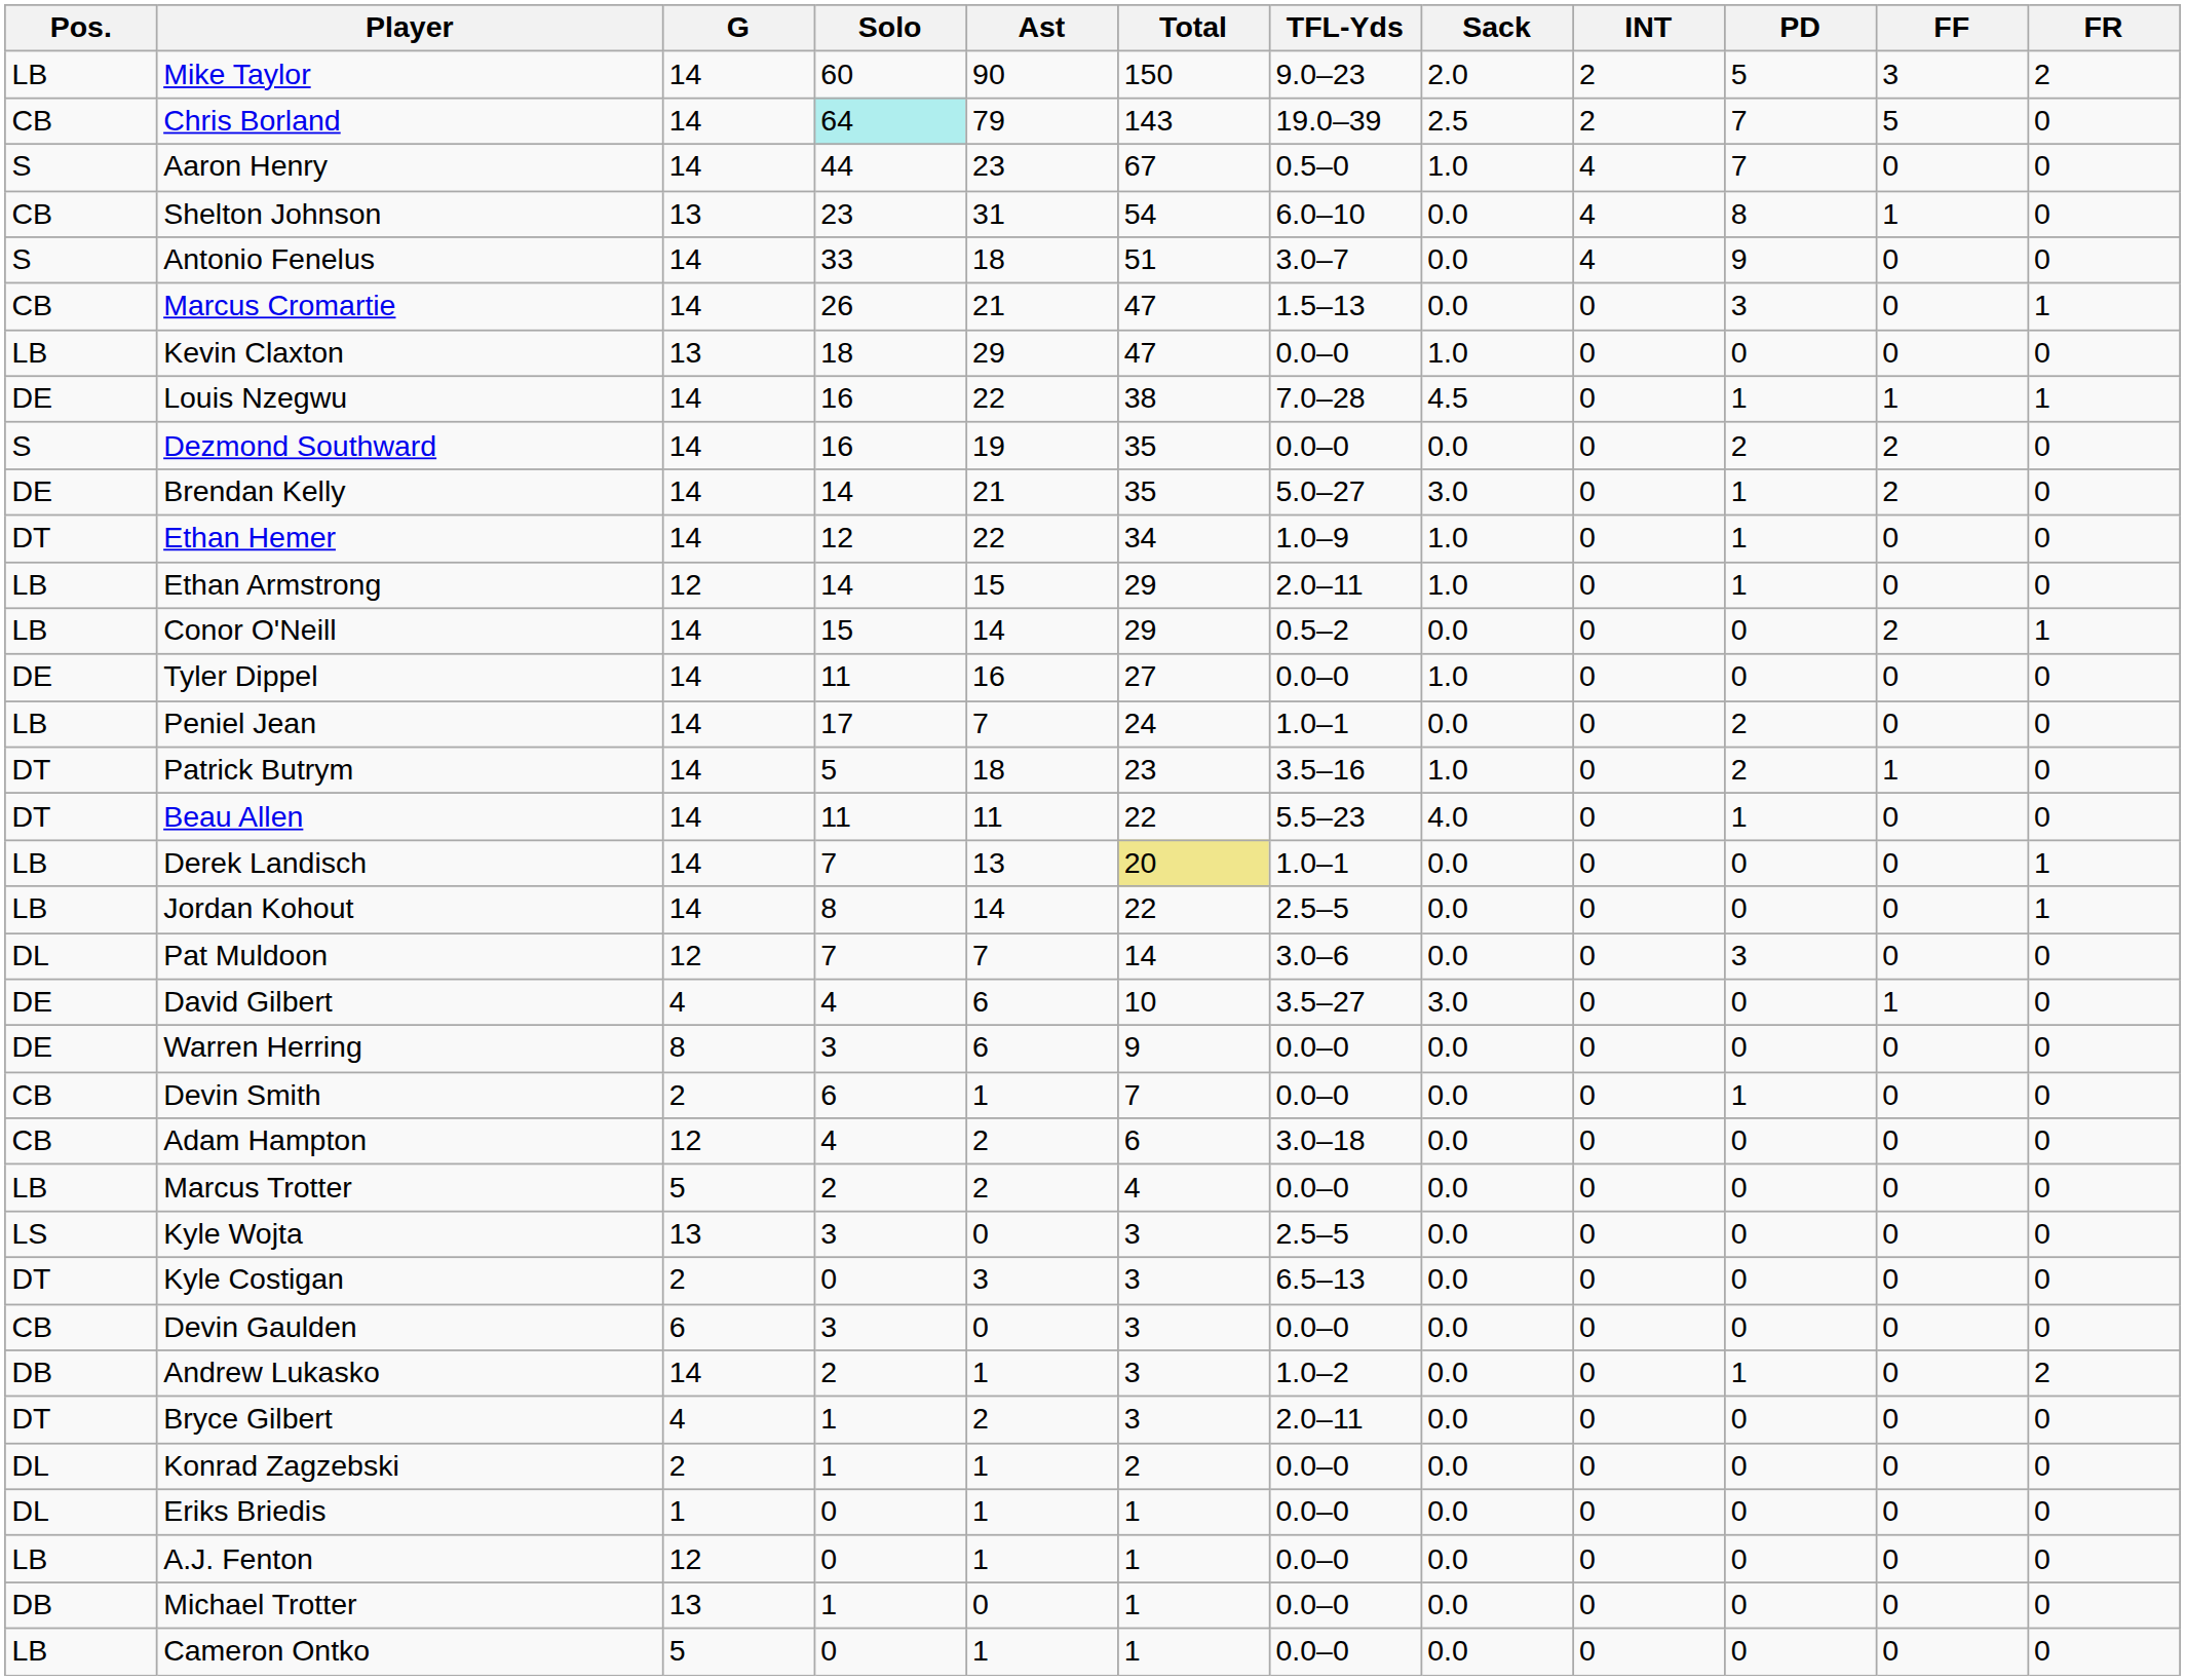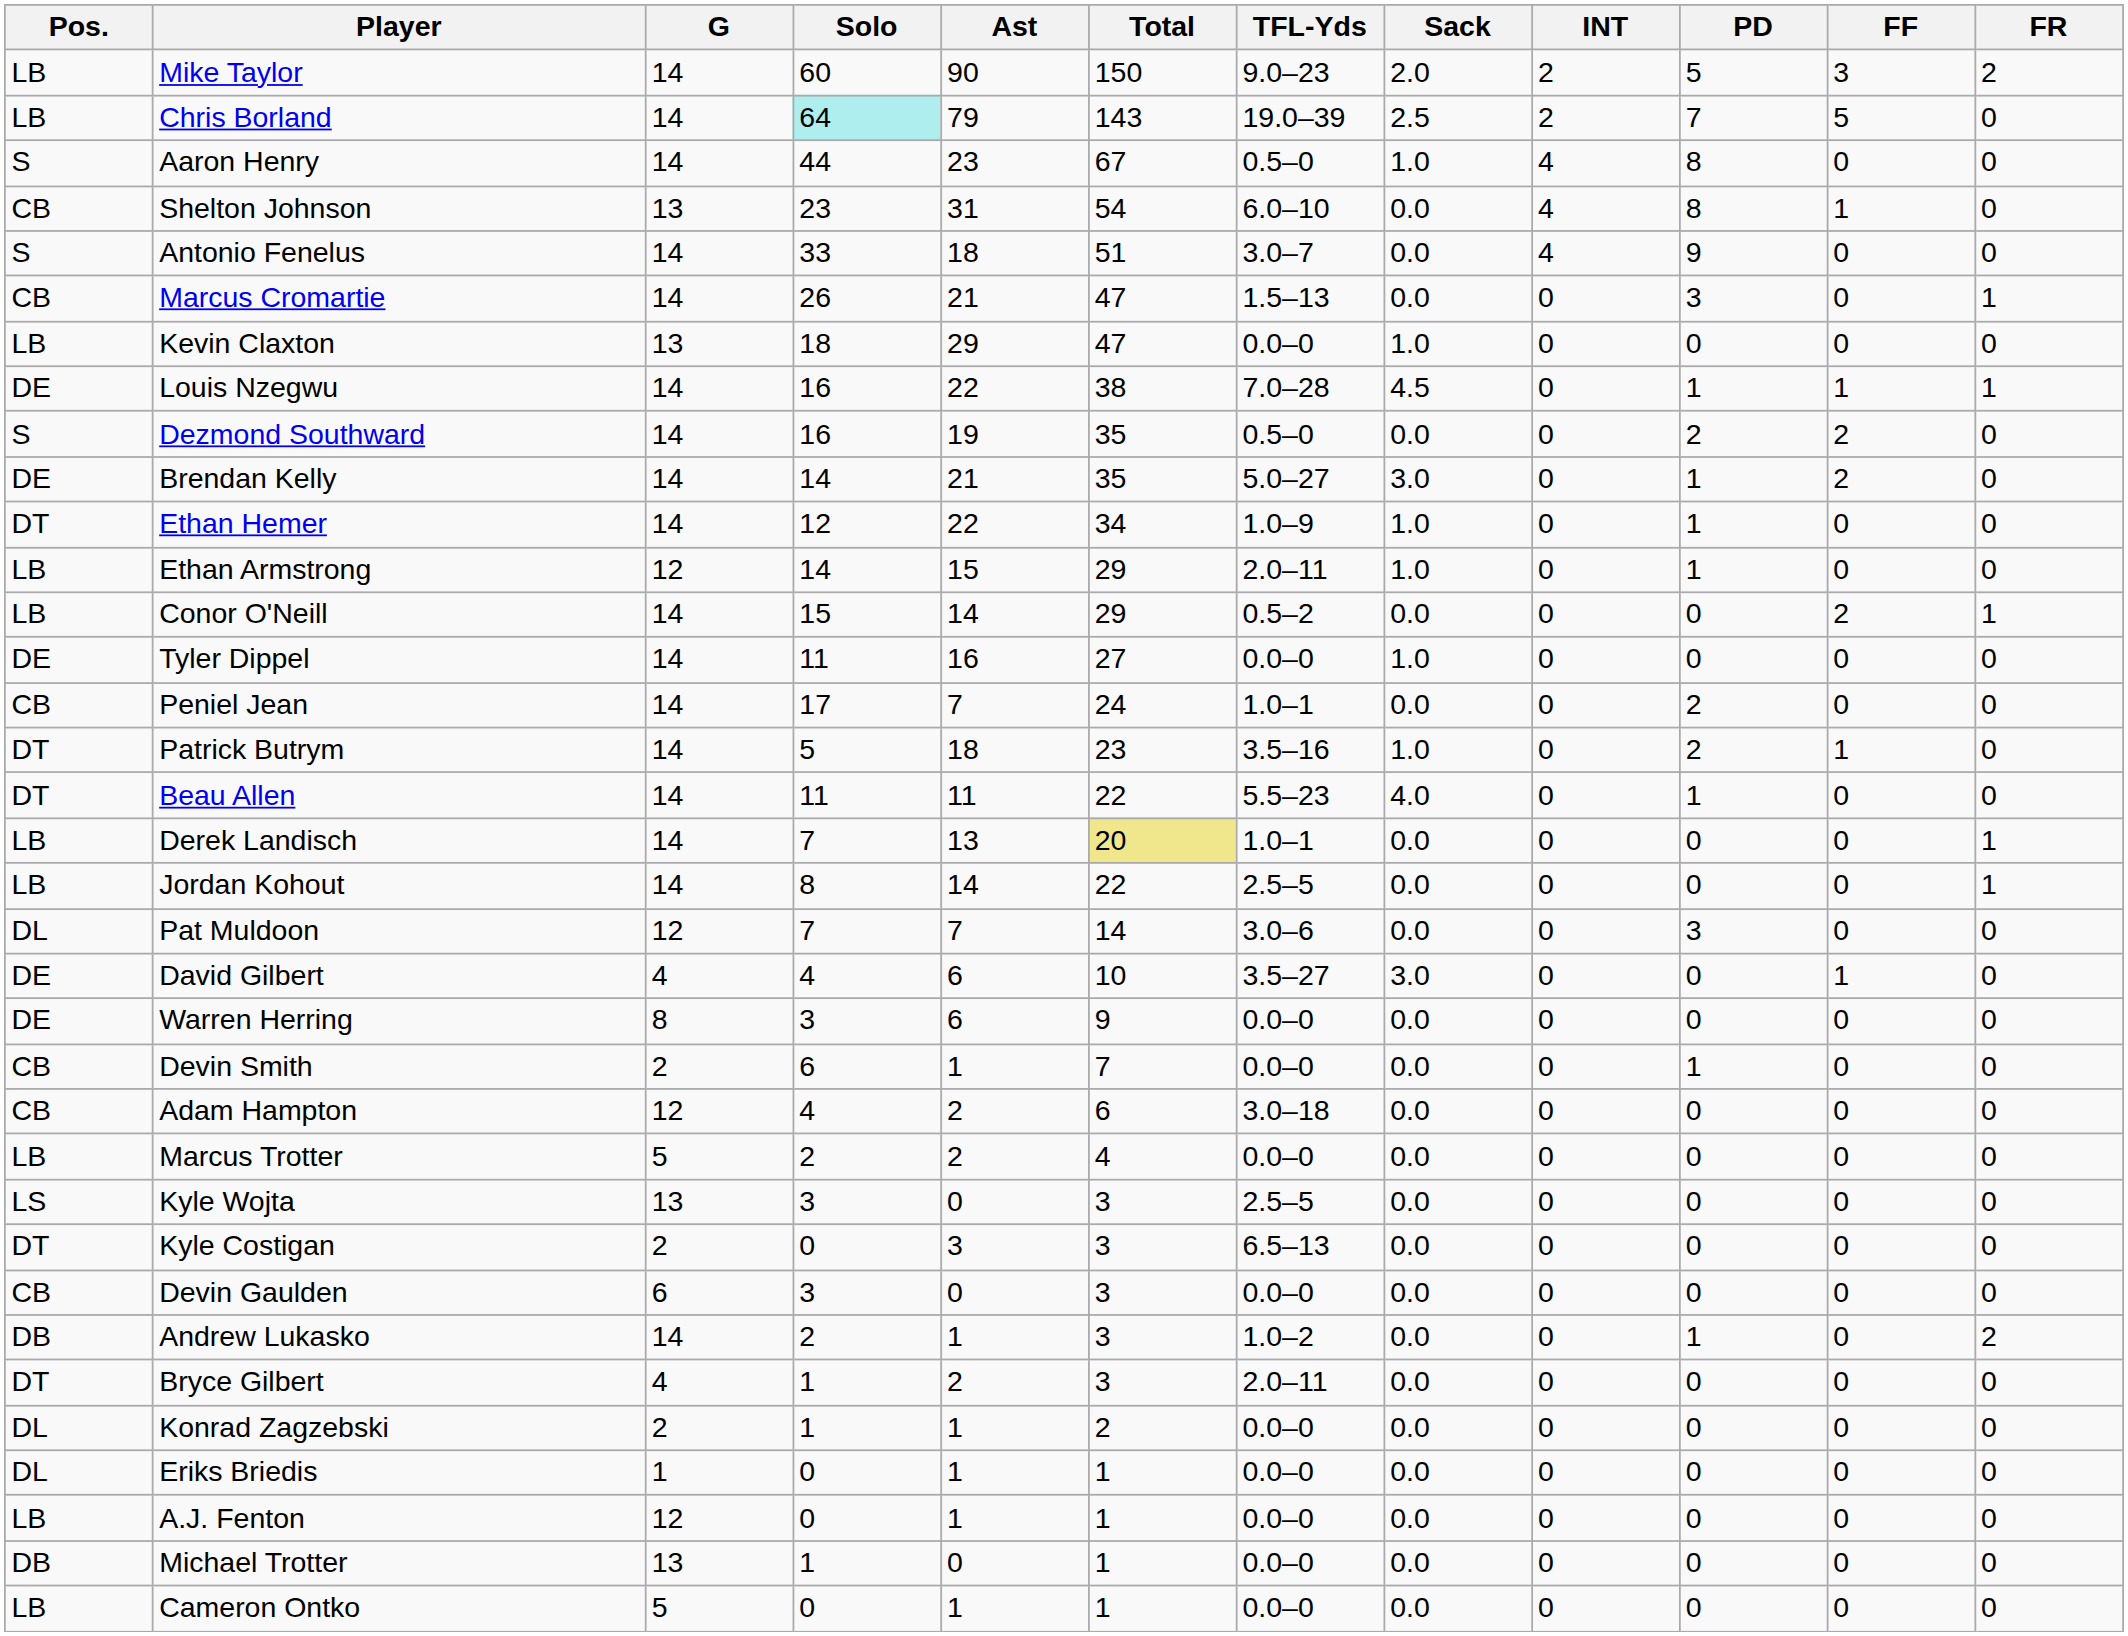 <table class="wikitable sortable">
 <tr>
 <th bgcolor="#DDDDFF" width="6%">Pos.</th>
 <th bgcolor="#DDDDFF" width="20%">Player</th>
 <th bgcolor="#DDDDFF" width="6%">G</th>
 <th bgcolor="#DDDDFF" width="6%">Solo</th>
 <th bgcolor="#DDDDFF" width="6%">Ast</th>
 <th bgcolor="#DDDDFF" width="6%">Total</th>
 <th bgcolor="#DDDDFF" width="6%">TFL-Yds</th>
 <th bgcolor="#DDDDFF" width="6%">Sack</th>
 <th bgcolor="#DDDDFF" width="6%">INT</th>
 <th bgcolor="#DDDDFF" width="6%">PD</th>
 <th bgcolor="#DDDDFF" width="6%">FF</th>
 <th bgcolor="#DDDDFF" width="6%">FR</th>
 </tr>
 <tr>
 <td>LB</td>
 <td><a href='#'>Mike Taylor</a></td>
 <td>14</td>
 <td>60</td>
 <td>90</td>
 <td>150</td>
 <td>9.0–23</td>
 <td>2.0</td>
 <td>2</td>
 <td>5</td>
 <td>3</td>
 <td>2</td>
 </tr>
 <tr>
-<td>CB</td>
+<td>LB</td>
 <td><a href='#'>Chris Borland</a></td>
 <td>14</td>
 <td style="background: paleturquoise;">64</td>
 <td>79</td>
 <td>143</td>
 <td>19.0–39</td>
 <td>2.5</td>
 <td>2</td>
 <td>7</td>
 <td>5</td>
 <td>0</td>
 </tr>
 <tr>
 <td>S</td>
 <td>Aaron Henry</td>
 <td>14</td>
 <td>44</td>
 <td>23</td>
 <td>67</td>
 <td>0.5–0</td>
 <td>1.0</td>
 <td>4</td>
-<td>7</td>
+<td>8</td>
 <td>0</td>
 <td>0</td>
 </tr>
 <tr>
 <td>CB</td>
 <td>Shelton Johnson</td>
 <td>13</td>
 <td>23</td>
 <td>31</td>
 <td>54</td>
 <td>6.0–10</td>
 <td>0.0</td>
 <td>4</td>
 <td>8</td>
 <td>1</td>
 <td>0</td>
 </tr>
 <tr>
 <td>S</td>
 <td>Antonio Fenelus</td>
 <td>14</td>
 <td>33</td>
 <td>18</td>
 <td>51</td>
 <td>3.0–7</td>
 <td>0.0</td>
 <td>4</td>
 <td>9</td>
 <td>0</td>
 <td>0</td>
 </tr>
 <tr>
 <td>CB</td>
 <td><a href='#'>Marcus Cromartie</a></td>
 <td>14</td>
 <td>26</td>
 <td>21</td>
 <td>47</td>
 <td>1.5–13</td>
 <td>0.0</td>
 <td>0</td>
 <td>3</td>
 <td>0</td>
 <td>1</td>
 </tr>
 <tr>
 <td>LB</td>
 <td>Kevin Claxton</td>
 <td>13</td>
 <td>18</td>
 <td>29</td>
 <td>47</td>
 <td>0.0–0</td>
 <td>1.0</td>
 <td>0</td>
 <td>0</td>
 <td>0</td>
 <td>0</td>
 </tr>
 <tr>
 <td>DE</td>
 <td>Louis Nzegwu</td>
 <td>14</td>
 <td>16</td>
 <td>22</td>
 <td>38</td>
 <td>7.0–28</td>
 <td>4.5</td>
 <td>0</td>
 <td>1</td>
 <td>1</td>
 <td>1</td>
 </tr>
 <tr>
 <td>S</td>
 <td><a href='#'>Dezmond Southward</a></td>
 <td>14</td>
 <td>16</td>
 <td>19</td>
 <td>35</td>
-<td>0.0–0</td>
+<td>0.5–0</td>
 <td>0.0</td>
 <td>0</td>
 <td>2</td>
 <td>2</td>
 <td>0</td>
 </tr>
 <tr>
 <td>DE</td>
 <td>Brendan Kelly</td>
 <td>14</td>
 <td>14</td>
 <td>21</td>
 <td>35</td>
 <td>5.0–27</td>
 <td>3.0</td>
 <td>0</td>
 <td>1</td>
 <td>2</td>
 <td>0</td>
 </tr>
 <tr>
 <td>DT</td>
 <td><a href='#'>Ethan Hemer</a></td>
 <td>14</td>
 <td>12</td>
 <td>22</td>
 <td>34</td>
 <td>1.0–9</td>
 <td>1.0</td>
 <td>0</td>
 <td>1</td>
 <td>0</td>
 <td>0</td>
 </tr>
 <tr>
 <td>LB</td>
 <td>Ethan Armstrong</td>
 <td>12</td>
 <td>14</td>
 <td>15</td>
 <td>29</td>
 <td>2.0–11</td>
 <td>1.0</td>
 <td>0</td>
 <td>1</td>
 <td>0</td>
 <td>0</td>
 </tr>
 <tr>
 <td>LB</td>
 <td>Conor O'Neill</td>
 <td>14</td>
 <td>15</td>
 <td>14</td>
 <td>29</td>
 <td>0.5–2</td>
 <td>0.0</td>
 <td>0</td>
 <td>0</td>
 <td>2</td>
 <td>1</td>
 </tr>
 <tr>
 <td>DE</td>
 <td>Tyler Dippel</td>
 <td>14</td>
 <td>11</td>
 <td>16</td>
 <td>27</td>
 <td>0.0–0</td>
 <td>1.0</td>
 <td>0</td>
 <td>0</td>
 <td>0</td>
 <td>0</td>
 </tr>
 <tr>
-<td>LB</td>
+<td>CB</td>
 <td>Peniel Jean</td>
 <td>14</td>
 <td>17</td>
 <td>7</td>
 <td>24</td>
 <td>1.0–1</td>
 <td>0.0</td>
 <td>0</td>
 <td>2</td>
 <td>0</td>
 <td>0</td>
 </tr>
 <tr>
 <td>DT</td>
 <td>Patrick Butrym</td>
 <td>14</td>
 <td>5</td>
 <td>18</td>
 <td>23</td>
 <td>3.5–16</td>
 <td>1.0</td>
 <td>0</td>
 <td>2</td>
 <td>1</td>
 <td>0</td>
 </tr>
 <tr>
 <td>DT</td>
 <td><a href='#'>Beau Allen</a></td>
 <td>14</td>
 <td>11</td>
 <td>11</td>
 <td>22</td>
 <td>5.5–23</td>
 <td>4.0</td>
 <td>0</td>
 <td>1</td>
 <td>0</td>
 <td>0</td>
 </tr>
 <tr>
 <td>LB</td>
 <td>Derek Landisch</td>
 <td>14</td>
 <td>7</td>
 <td>13</td>
 <td style="background: khaki;">20</td>
 <td>1.0–1</td>
 <td>0.0</td>
 <td>0</td>
 <td>0</td>
 <td>0</td>
 <td>1</td>
 </tr>
 <tr>
 <td>LB</td>
 <td>Jordan Kohout</td>
 <td>14</td>
 <td>8</td>
 <td>14</td>
 <td>22</td>
 <td>2.5–5</td>
 <td>0.0</td>
 <td>0</td>
 <td>0</td>
 <td>0</td>
 <td>1</td>
 </tr>
 <tr>
 <td>DL</td>
 <td>Pat Muldoon</td>
 <td>12</td>
 <td>7</td>
 <td>7</td>
 <td>14</td>
 <td>3.0–6</td>
 <td>0.0</td>
 <td>0</td>
 <td>3</td>
 <td>0</td>
 <td>0</td>
 </tr>
 <tr>
 <td>DE</td>
 <td>David Gilbert</td>
 <td>4</td>
 <td>4</td>
 <td>6</td>
 <td>10</td>
 <td>3.5–27</td>
 <td>3.0</td>
 <td>0</td>
 <td>0</td>
 <td>1</td>
 <td>0</td>
 </tr>
 <tr>
 <td>DE</td>
 <td>Warren Herring</td>
 <td>8</td>
 <td>3</td>
 <td>6</td>
 <td>9</td>
 <td>0.0–0</td>
 <td>0.0</td>
 <td>0</td>
 <td>0</td>
 <td>0</td>
 <td>0</td>
 </tr>
 <tr>
 <td>CB</td>
 <td>Devin Smith</td>
 <td>2</td>
 <td>6</td>
 <td>1</td>
 <td>7</td>
 <td>0.0–0</td>
 <td>0.0</td>
 <td>0</td>
 <td>1</td>
 <td>0</td>
 <td>0</td>
 </tr>
 <tr>
 <td>CB</td>
 <td>Adam Hampton</td>
 <td>12</td>
 <td>4</td>
 <td>2</td>
 <td>6</td>
 <td>3.0–18</td>
 <td>0.0</td>
 <td>0</td>
 <td>0</td>
 <td>0</td>
 <td>0</td>
 </tr>
 <tr>
 <td>LB</td>
 <td>Marcus Trotter</td>
 <td>5</td>
 <td>2</td>
 <td>2</td>
 <td>4</td>
 <td>0.0–0</td>
 <td>0.0</td>
 <td>0</td>
 <td>0</td>
 <td>0</td>
 <td>0</td>
 </tr>
 <tr>
 <td>LS</td>
 <td>Kyle Wojta</td>
 <td>13</td>
 <td>3</td>
 <td>0</td>
 <td>3</td>
 <td>2.5–5</td>
 <td>0.0</td>
 <td>0</td>
 <td>0</td>
 <td>0</td>
 <td>0</td>
 </tr>
 <tr>
 <td>DT</td>
 <td>Kyle Costigan</td>
 <td>2</td>
 <td>0</td>
 <td>3</td>
 <td>3</td>
 <td>6.5–13</td>
 <td>0.0</td>
 <td>0</td>
 <td>0</td>
 <td>0</td>
 <td>0</td>
 </tr>
 <tr>
 <td>CB</td>
 <td>Devin Gaulden</td>
 <td>6</td>
 <td>3</td>
 <td>0</td>
 <td>3</td>
 <td>0.0–0</td>
 <td>0.0</td>
 <td>0</td>
 <td>0</td>
 <td>0</td>
 <td>0</td>
 </tr>
 <tr>
 <td>DB</td>
 <td>Andrew Lukasko</td>
 <td>14</td>
 <td>2</td>
 <td>1</td>
 <td>3</td>
 <td>1.0–2</td>
 <td>0.0</td>
 <td>0</td>
 <td>1</td>
 <td>0</td>
 <td>2</td>
 </tr>
 <tr>
 <td>DT</td>
 <td>Bryce Gilbert</td>
 <td>4</td>
 <td>1</td>
 <td>2</td>
 <td>3</td>
 <td>2.0–11</td>
 <td>0.0</td>
 <td>0</td>
 <td>0</td>
 <td>0</td>
 <td>0</td>
 </tr>
 <tr>
 <td>DL</td>
 <td>Konrad Zagzebski</td>
 <td>2</td>
 <td>1</td>
 <td>1</td>
 <td>2</td>
 <td>0.0–0</td>
 <td>0.0</td>
 <td>0</td>
 <td>0</td>
 <td>0</td>
 <td>0</td>
 </tr>
 <tr>
 <td>DL</td>
 <td>Eriks Briedis</td>
 <td>1</td>
 <td>0</td>
 <td>1</td>
 <td>1</td>
 <td>0.0–0</td>
 <td>0.0</td>
 <td>0</td>
 <td>0</td>
 <td>0</td>
 <td>0</td>
 </tr>
 <tr>
 <td>LB</td>
 <td>A.J. Fenton</td>
 <td>12</td>
 <td>0</td>
 <td>1</td>
 <td>1</td>
 <td>0.0–0</td>
 <td>0.0</td>
 <td>0</td>
 <td>0</td>
 <td>0</td>
 <td>0</td>
 </tr>
 <tr>
 <td>DB</td>
 <td>Michael Trotter</td>
 <td>13</td>
 <td>1</td>
 <td>0</td>
 <td>1</td>
 <td>0.0–0</td>
 <td>0.0</td>
 <td>0</td>
 <td>0</td>
 <td>0</td>
 <td>0</td>
 </tr>
 <tr>
 <td>LB</td>
 <td>Cameron Ontko</td>
 <td>5</td>
 <td>0</td>
 <td>1</td>
 <td>1</td>
 <td>0.0–0</td>
 <td>0.0</td>
 <td>0</td>
 <td>0</td>
 <td>0</td>
 <td>0</td>
 </tr>
 </table>
